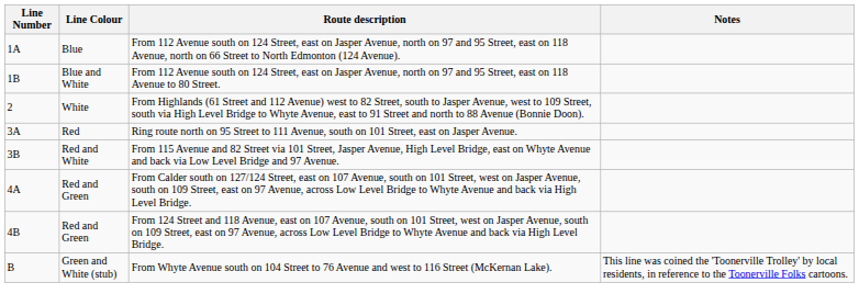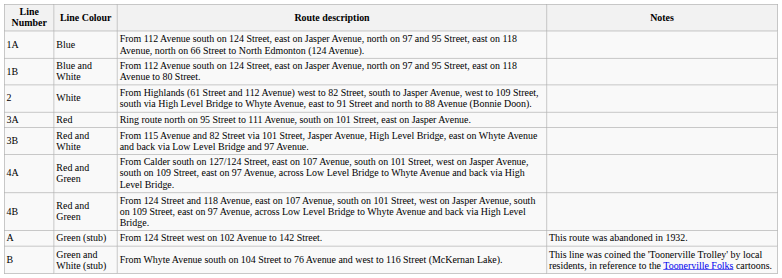 <table class="wikitable sticky-header">
 <tr>
 <th>Line Number</th>
 <th>Line Colour</th>
 <th>Route description</th>
 <th>Notes</th>
 </tr>
 <tr>
 <td>1A</td>
 <td>Blue</td>
 <td>From 112 Avenue south on 124 Street, east on Jasper Avenue, north on 97 and 95 Street, east on 118 Avenue, north on 66 Street to North Edmonton (124 Avenue).</td>
 <td></td>
 </tr>
 <tr>
 <td>1B</td>
 <td>Blue and White</td>
 <td>From 112 Avenue south on 124 Street, east on Jasper Avenue, north on 97 and 95 Street, east on 118 Avenue to 80 Street.</td>
 <td></td>
 </tr>
 <tr>
 <td>2</td>
 <td>White</td>
 <td>From Highlands (61 Street and 112 Avenue) west to 82 Street, south to Jasper Avenue, west to 109 Street, south via High Level Bridge to Whyte Avenue, east to 91 Street and north to 88 Avenue (Bonnie Doon).</td>
 <td></td>
 </tr>
 <tr>
 <td>3A</td>
 <td>Red</td>
 <td>Ring route north on 95 Street to 111 Avenue, south on 101 Street, east on Jasper Avenue.</td>
 <td></td>
 </tr>
 <tr>
 <td>3B</td>
 <td>Red and White</td>
 <td>From 115 Avenue and 82 Street via 101 Street, Jasper Avenue, High Level Bridge, east on Whyte Avenue and back via Low Level Bridge and 97 Avenue.</td>
 <td></td>
 </tr>
 <tr>
 <td>4A</td>
 <td>Red and Green</td>
 <td>From Calder south on 127/124 Street, east on 107 Avenue, south on 101 Street, west on Jasper Avenue, south on 109 Street, east on 97 Avenue, across Low Level Bridge to Whyte Avenue and back via High Level Bridge.</td>
 <td></td>
 </tr>
 <tr>
 <td>4B</td>
 <td>Red and Green</td>
 <td>From 124 Street and 118 Avenue, east on 107 Avenue, south on 101 Street, west on Jasper Avenue, south on 109 Street, east on 97 Avenue, across Low Level Bridge to Whyte Avenue and back via High Level Bridge.</td>
 <td></td>
 </tr>
 <tr>
+<td>A</td>
+<td>Green (stub)</td>
+<td>From 124 Street west on 102 Avenue to 142 Street.</td>
+<td>This route was abandoned in 1932.</td>
+</tr>
+<tr>
 <td>B</td>
 <td>Green and White (stub)</td>
 <td>From Whyte Avenue south on 104 Street to 76 Avenue and west to 116 Street (McKernan Lake).</td>
 <td>This line was coined the 'Toonerville Trolley' by local residents, in reference to the <a href='#'>Toonerville Folks</a> cartoons.</td>
 </tr>
 </table>
